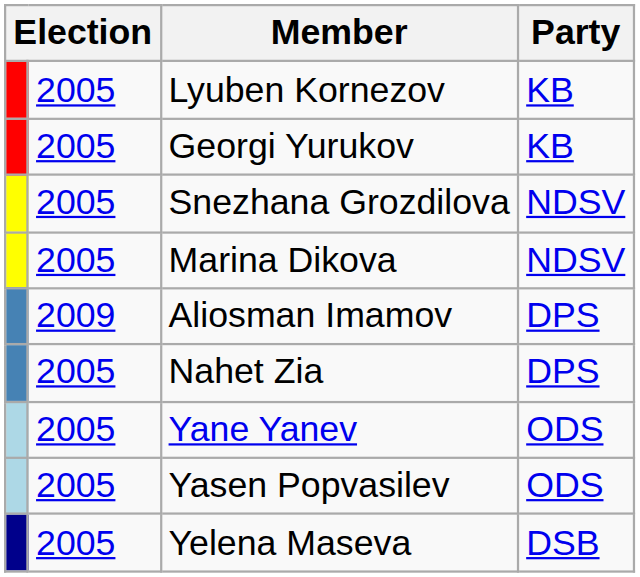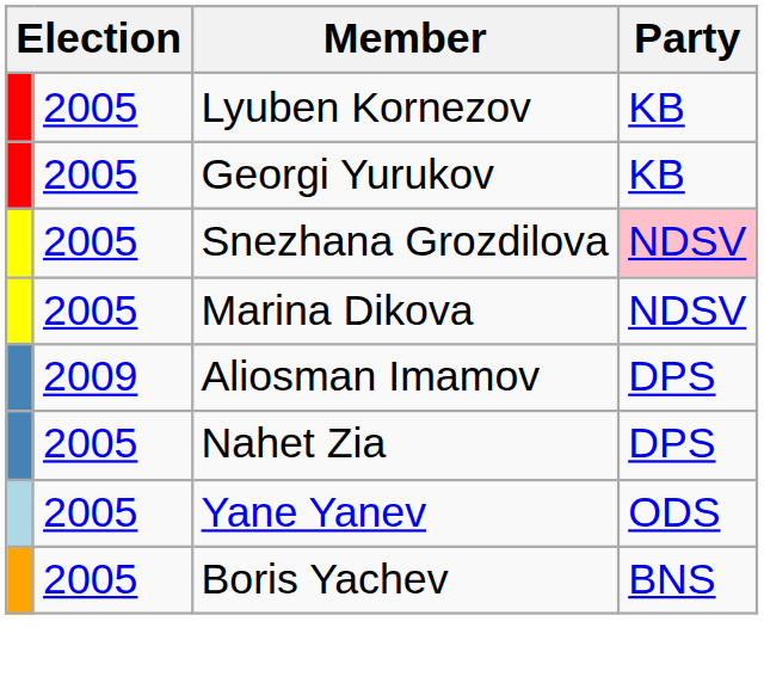 <table class="wikitable sortable">
 <tr>
 <th colspan="2">Election</th>
 <th>Member</th>
 <th>Party</th>
 </tr>
 <tr>
 <td style="background-color: red"></td>
 <td><a href='#'>2005</a></td>
 <td>Lyuben Kornezov</td>
 <td><a href='#'>KB</a></td>
 </tr>
 <tr>
 <td style="background-color: red"></td>
 <td><a href='#'>2005</a></td>
 <td>Georgi Yurukov</td>
 <td><a href='#'>KB</a></td>
 </tr>
 <tr>
 <td style="background-color: yellow"></td>
 <td><a href='#'>2005</a></td>
 <td>Snezhana Grozdilova</td>
-<td><a href='#'>NDSV</a></td>
+<td style="background: pink;"><a href='#'>NDSV</a></td>
 </tr>
 <tr>
 <td style="background-color: yellow"></td>
 <td><a href='#'>2005</a></td>
 <td>Marina Dikova</td>
 <td><a href='#'>NDSV</a></td>
 </tr>
 <tr>
 <td style="background-color: #4682B4"></td>
 <td><a href='#'>2009</a></td>
 <td>Aliosman Imamov</td>
 <td><a href='#'>DPS</a></td>
 </tr>
 <tr>
 <td style="background-color: #4682B4"></td>
 <td><a href='#'>2005</a></td>
 <td>Nahet Zia</td>
 <td><a href='#'>DPS</a></td>
 </tr>
 <tr>
 <td style="background-color: lightblue"></td>
 <td><a href='#'>2005</a></td>
 <td><a href='#'>Yane Yanev</a></td>
 <td><a href='#'>ODS</a></td>
 </tr>
 <tr>
-<td style="background-color: lightblue"></td>
+<td style="background-color: orange"></td>
 <td><a href='#'>2005</a></td>
-<td>Yasen Popvasilev</td>
-<td><a href='#'>ODS</a></td>
-</tr>
-<tr>
-<td style="background-color: darkblue"></td>
-<td><a href='#'>2005</a></td>
-<td>Yelena Maseva</td>
-<td><a href='#'>DSB</a></td>
+<td>Boris Yachev</td>
+<td><a href='#'>BNS</a></td>
 </tr>
 </table>
